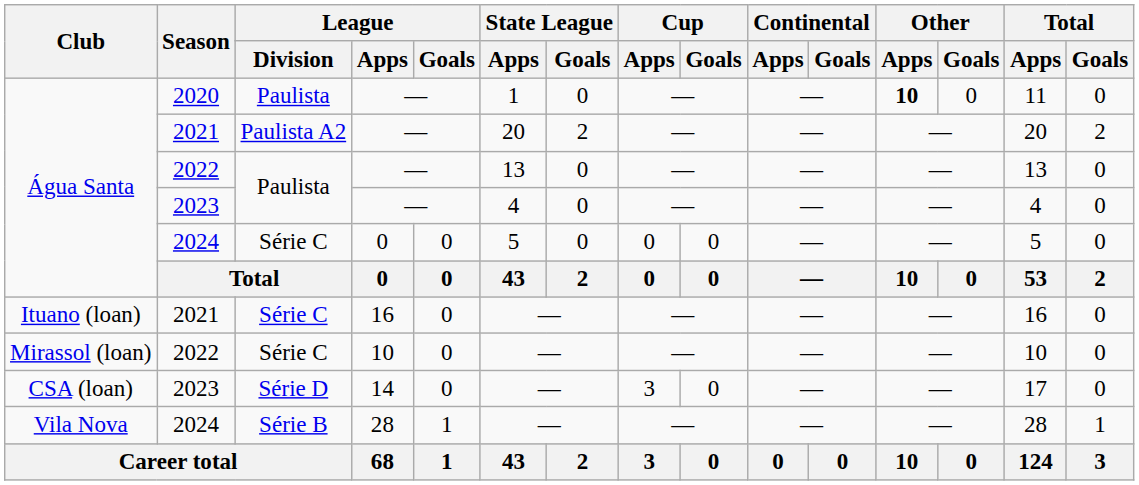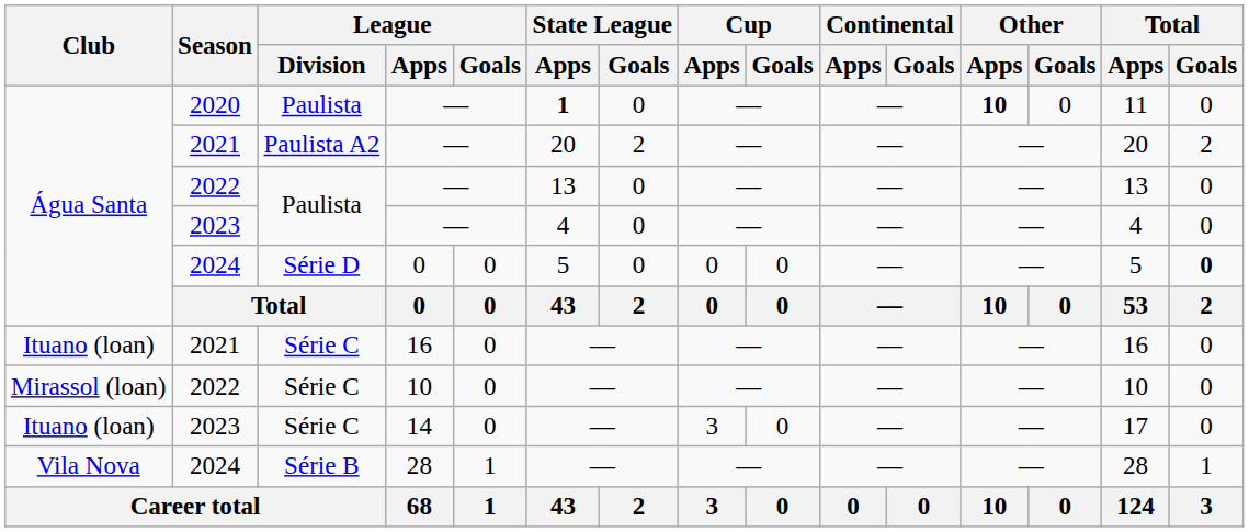 <table class="wikitable" style="text-align: center">
 <tr>
 <th rowspan="2">Club</th>
 <th rowspan="2">Season</th>
 <th colspan="3">League</th>
 <th colspan="2">State League</th>
 <th colspan="2">Cup</th>
 <th colspan="2">Continental</th>
 <th colspan="2">Other</th>
 <th colspan="2">Total</th>
 </tr>
 <tr>
 <th>Division</th>
 <th>Apps</th>
 <th>Goals</th>
 <th>Apps</th>
 <th>Goals</th>
 <th>Apps</th>
 <th>Goals</th>
 <th>Apps</th>
 <th>Goals</th>
 <th>Apps</th>
 <th>Goals</th>
 <th>Apps</th>
 <th>Goals</th>
 </tr>
 <tr>
 <td rowspan="6"><a href='#'>Água Santa</a></td>
 <td><a href='#'>2020</a></td>
 <td><a href='#'>Paulista</a></td>
 <td colspan="2">—</td>
-<td>1</td>
+<td><strong>1</strong></td>
 <td>0</td>
 <td colspan="2">—</td>
 <td colspan="2">—</td>
 <td><strong>10</strong></td>
 <td>0</td>
 <td>11</td>
 <td>0</td>
 </tr>
 <tr>
 <td><a href='#'>2021</a></td>
 <td><a href='#'>Paulista A2</a></td>
 <td colspan="2">—</td>
 <td>20</td>
 <td>2</td>
 <td colspan="2">—</td>
 <td colspan="2">—</td>
 <td colspan="2">—</td>
 <td>20</td>
 <td>2</td>
 </tr>
 <tr>
 <td><a href='#'>2022</a></td>
 <td rowspan="2">Paulista</td>
 <td colspan="2">—</td>
 <td>13</td>
 <td>0</td>
 <td colspan="2">—</td>
 <td colspan="2">—</td>
 <td colspan="2">—</td>
 <td>13</td>
 <td>0</td>
 </tr>
 <tr>
 <td><a href='#'>2023</a></td>
 <td colspan="2">—</td>
 <td>4</td>
 <td>0</td>
 <td colspan="2">—</td>
 <td colspan="2">—</td>
 <td colspan="2">—</td>
 <td>4</td>
 <td>0</td>
 </tr>
 <tr>
 <td><a href='#'>2024</a></td>
-<td>Série C</td>
+<td><a href='#'>Série D</a></td>
 <td>0</td>
 <td>0</td>
 <td>5</td>
 <td>0</td>
 <td>0</td>
 <td>0</td>
 <td colspan="2">—</td>
 <td colspan="2">—</td>
 <td>5</td>
-<td>0</td>
+<td><strong>0</strong></td>
 </tr>
 <tr>
 <th colspan="2">Total</th>
 <th>0</th>
 <th>0</th>
 <th>43</th>
 <th>2</th>
 <th>0</th>
 <th>0</th>
 <th colspan="2">—</th>
 <th>10</th>
 <th>0</th>
 <th>53</th>
 <th>2</th>
 </tr>
 <tr>
 <td><a href='#'>Ituano</a> (loan)</td>
 <td>2021</td>
 <td><a href='#'>Série C</a></td>
 <td>16</td>
 <td>0</td>
 <td colspan="2">—</td>
 <td colspan="2">—</td>
 <td colspan="2">—</td>
 <td colspan="2">—</td>
 <td>16</td>
 <td>0</td>
 </tr>
 <tr>
 <td><a href='#'>Mirassol</a> (loan)</td>
 <td>2022</td>
 <td>Série C</td>
 <td>10</td>
 <td>0</td>
 <td colspan="2">—</td>
 <td colspan="2">—</td>
 <td colspan="2">—</td>
 <td colspan="2">—</td>
 <td>10</td>
 <td>0</td>
 </tr>
 <tr>
-<td><a href='#'>CSA</a> (loan)</td>
+<td><a href='#'>Ituano</a> (loan)</td>
 <td>2023</td>
-<td><a href='#'>Série D</a></td>
+<td>Série C</td>
 <td>14</td>
 <td>0</td>
 <td colspan="2">—</td>
 <td>3</td>
 <td>0</td>
 <td colspan="2">—</td>
 <td colspan="2">—</td>
 <td>17</td>
 <td>0</td>
 </tr>
 <tr>
 <td><a href='#'>Vila Nova</a></td>
 <td>2024</td>
 <td><a href='#'>Série B</a></td>
 <td>28</td>
 <td>1</td>
 <td colspan="2">—</td>
 <td colspan="2">—</td>
 <td colspan="2">—</td>
 <td colspan="2">—</td>
 <td>28</td>
 <td>1</td>
 </tr>
 <tr>
 <th colspan="3"><strong>Career total</strong></th>
 <th>68</th>
 <th>1</th>
 <th>43</th>
 <th>2</th>
 <th>3</th>
 <th>0</th>
 <th>0</th>
 <th>0</th>
 <th>10</th>
 <th>0</th>
 <th>124</th>
 <th>3</th>
 </tr>
 </table>
